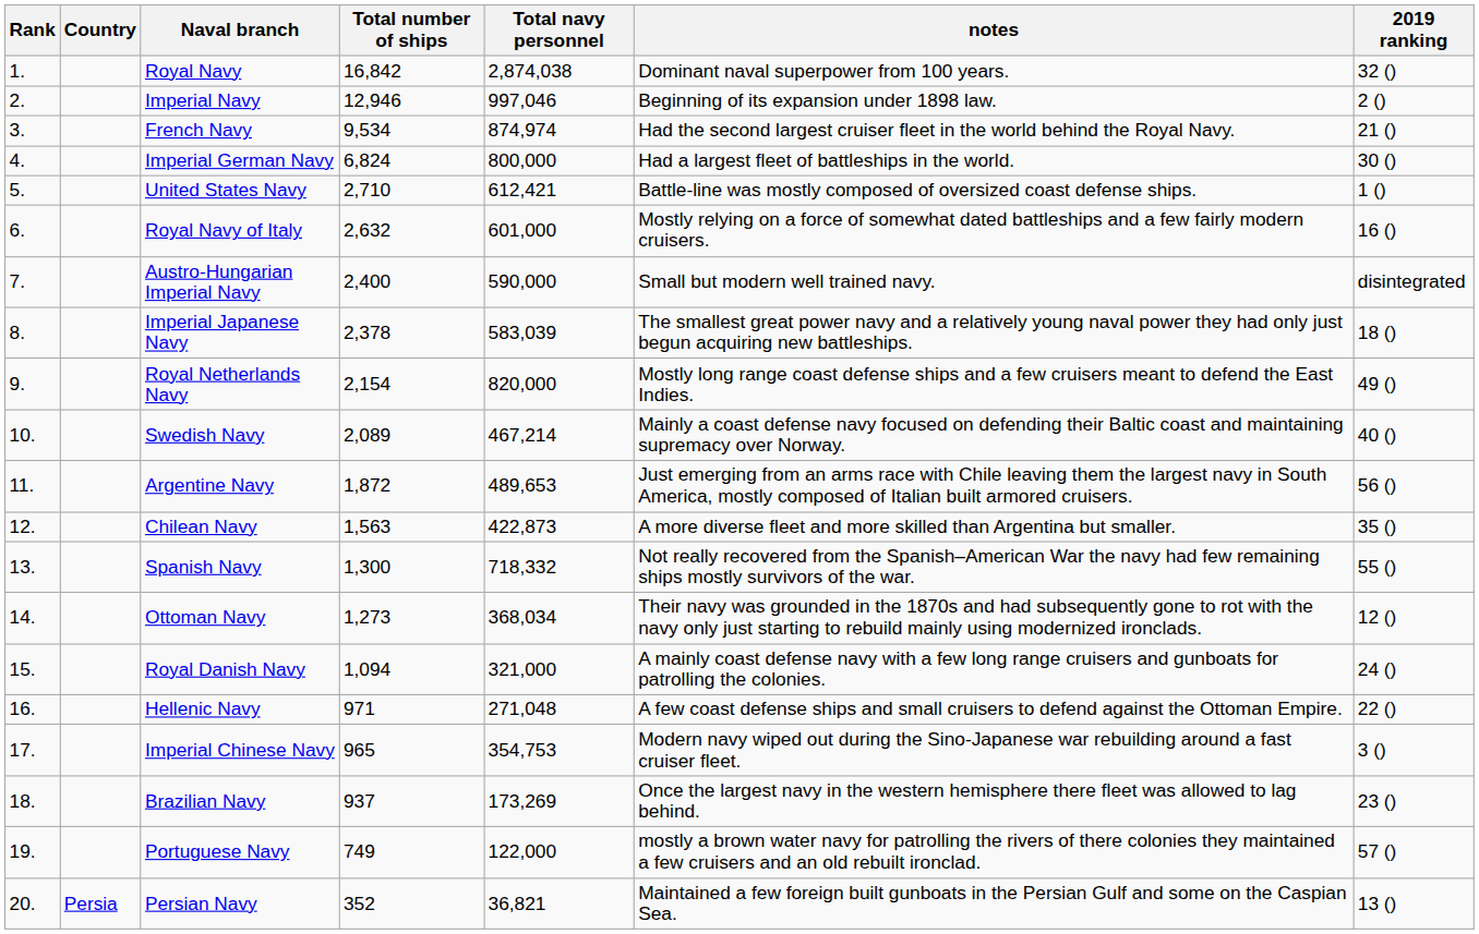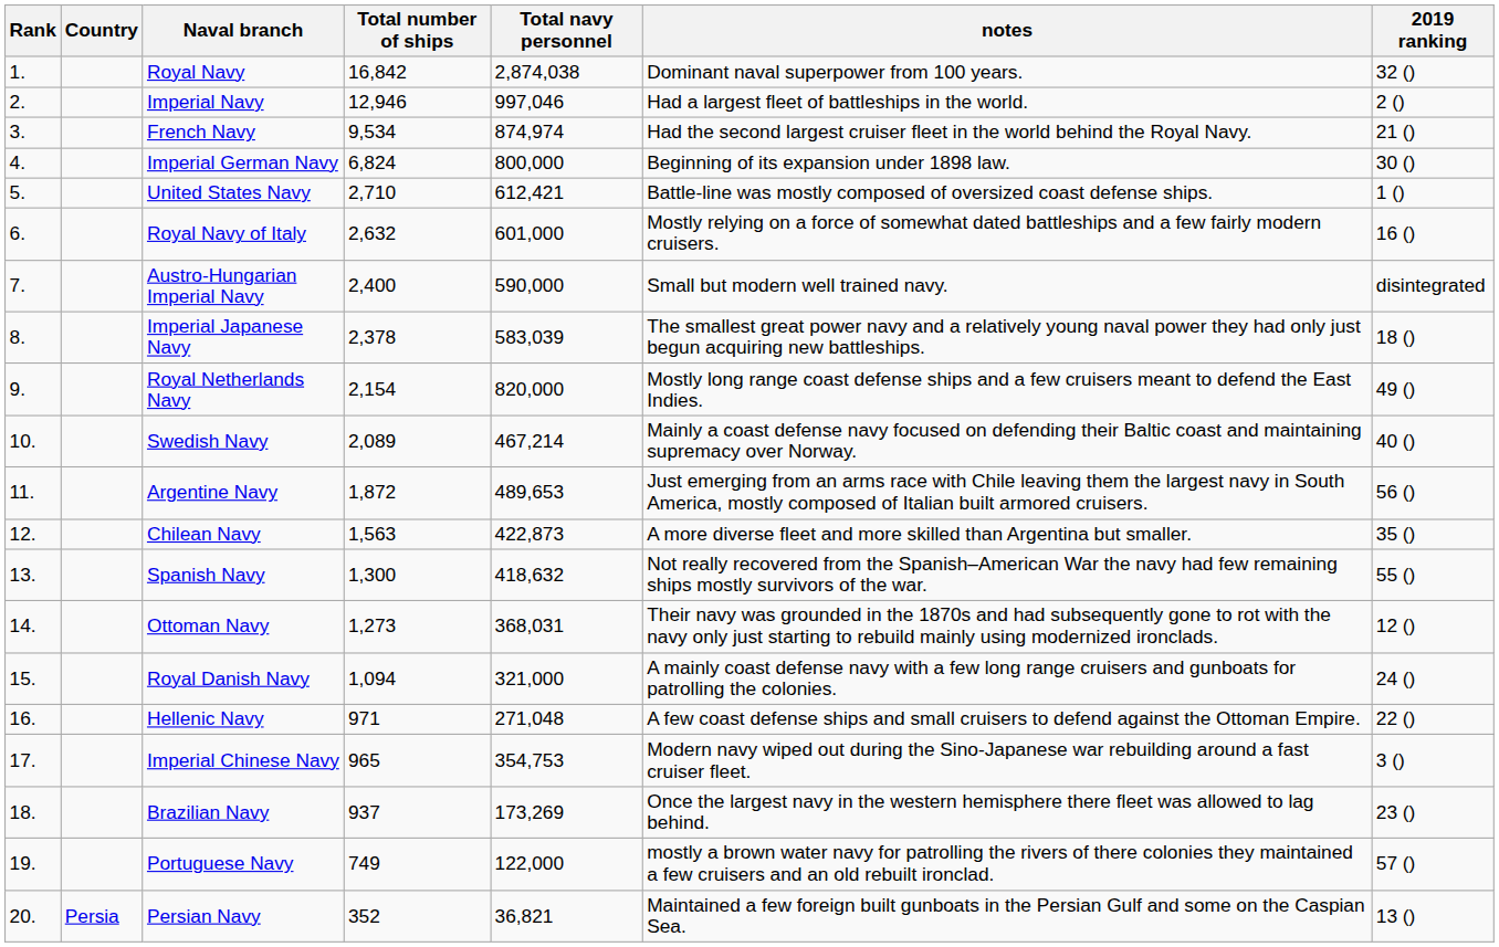 <table class="wikitable sortable">
 <tr>
 <th>Rank</th>
 <th>Country</th>
 <th>Naval branch</th>
 <th>Total number of ships</th>
 <th>Total navy personnel</th>
 <th>notes</th>
 <th>2019 ranking</th>
 </tr>
 <tr>
 <td>1.</td>
 <td></td>
 <td><a href='#'>Royal Navy</a></td>
 <td>16,842</td>
 <td>2,874,038</td>
 <td>Dominant naval superpower from 100 years.</td>
 <td>32 ()</td>
 </tr>
 <tr>
 <td>2.</td>
 <td></td>
 <td><a href='#'>Imperial Navy</a></td>
 <td>12,946</td>
 <td>997,046</td>
-<td>Beginning of its expansion under 1898 law.</td>
+<td>Had a largest fleet of battleships in the world.</td>
 <td>2 ()</td>
 </tr>
 <tr>
 <td>3.</td>
 <td></td>
 <td><a href='#'>French Navy</a></td>
 <td>9,534</td>
 <td>874,974</td>
 <td>Had the second largest cruiser fleet in the world behind the Royal Navy.</td>
 <td>21 ()</td>
 </tr>
 <tr>
 <td>4.</td>
 <td></td>
 <td><a href='#'>Imperial German Navy</a></td>
 <td>6,824</td>
 <td>800,000</td>
-<td>Had a largest fleet of battleships in the world.</td>
+<td>Beginning of its expansion under 1898 law.</td>
 <td>30 ()</td>
 </tr>
 <tr>
 <td>5.</td>
 <td></td>
 <td><a href='#'>United States Navy</a></td>
 <td>2,710</td>
 <td>612,421</td>
 <td>Battle-line was mostly composed of oversized coast defense ships.</td>
 <td>1 ()</td>
 </tr>
 <tr>
 <td>6.</td>
 <td></td>
 <td><a href='#'>Royal Navy of Italy</a></td>
 <td>2,632</td>
 <td>601,000</td>
 <td>Mostly relying on a force of somewhat dated battleships and a few fairly modern cruisers.</td>
 <td>16 ()</td>
 </tr>
 <tr>
 <td>7.</td>
 <td></td>
 <td><a href='#'>Austro-Hungarian Imperial Navy</a></td>
 <td>2,400</td>
 <td>590,000</td>
 <td>Small but modern well trained navy.</td>
 <td>disintegrated</td>
 </tr>
 <tr>
 <td>8.</td>
 <td></td>
 <td><a href='#'>Imperial Japanese Navy</a></td>
 <td>2,378</td>
 <td>583,039</td>
 <td>The smallest great power navy and a relatively young naval power they had only just begun acquiring new battleships.</td>
 <td>18  ()</td>
 </tr>
 <tr>
 <td>9.</td>
 <td></td>
 <td><a href='#'>Royal Netherlands Navy</a></td>
 <td>2,154</td>
 <td>820,000</td>
 <td>Mostly long range coast defense ships and a few cruisers meant to defend the East Indies.</td>
 <td>49 ()</td>
 </tr>
 <tr>
 <td>10.</td>
 <td></td>
 <td><a href='#'>Swedish Navy</a></td>
 <td>2,089</td>
 <td>467,214</td>
 <td>Mainly a coast defense navy focused on defending their Baltic coast and maintaining supremacy over Norway.</td>
 <td>40 ()</td>
 </tr>
 <tr>
 <td>11.</td>
 <td></td>
 <td><a href='#'>Argentine Navy</a></td>
 <td>1,872</td>
 <td>489,653</td>
 <td>Just emerging from an arms race with Chile leaving them the largest navy in South America, mostly composed of Italian built armored cruisers.</td>
 <td>56 ()</td>
 </tr>
 <tr>
 <td>12.</td>
 <td></td>
 <td><a href='#'>Chilean Navy</a></td>
 <td>1,563</td>
 <td>422,873</td>
 <td>A more diverse fleet and more skilled than Argentina but smaller.</td>
 <td>35 ()</td>
 </tr>
 <tr>
 <td>13.</td>
 <td></td>
 <td><a href='#'>Spanish Navy</a></td>
 <td>1,300</td>
-<td>718,332</td>
+<td>418,632</td>
 <td>Not really recovered from the Spanish–American War the navy had few remaining ships mostly survivors of the war.</td>
 <td>55 ()</td>
 </tr>
 <tr>
 <td>14.</td>
 <td></td>
 <td><a href='#'>Ottoman Navy</a></td>
 <td>1,273</td>
-<td>368,034</td>
+<td>368,031</td>
 <td>Their navy was grounded in the 1870s and had subsequently gone to rot with the navy only just starting to rebuild mainly using modernized ironclads.</td>
 <td>12 ()</td>
 </tr>
 <tr>
 <td>15.</td>
 <td></td>
 <td><a href='#'>Royal Danish Navy</a></td>
 <td>1,094</td>
 <td>321,000</td>
 <td>A mainly coast defense navy with a few long range cruisers and gunboats for patrolling the colonies.</td>
 <td>24 ()</td>
 </tr>
 <tr>
 <td>16.</td>
 <td></td>
 <td><a href='#'>Hellenic Navy</a></td>
 <td>971</td>
 <td>271,048</td>
 <td>A few coast defense ships and small cruisers to defend against the Ottoman Empire.</td>
 <td>22 ()</td>
 </tr>
 <tr>
 <td>17.</td>
 <td></td>
 <td><a href='#'>Imperial Chinese Navy</a></td>
 <td>965</td>
 <td>354,753</td>
 <td>Modern navy wiped out during the Sino-Japanese war rebuilding around a fast cruiser fleet.</td>
 <td>3 ()</td>
 </tr>
 <tr>
 <td>18.</td>
 <td></td>
 <td><a href='#'>Brazilian Navy</a></td>
 <td>937</td>
 <td>173,269</td>
 <td>Once the largest navy in the western hemisphere there fleet was allowed to lag behind.</td>
 <td>23 ()</td>
 </tr>
 <tr>
 <td>19.</td>
 <td></td>
 <td><a href='#'>Portuguese Navy</a></td>
 <td>749</td>
 <td>122,000</td>
 <td>mostly a brown water navy for patrolling the rivers of there colonies they maintained a few cruisers and an old rebuilt ironclad.</td>
 <td>57 ()</td>
 </tr>
 <tr>
 <td>20.</td>
 <td> <a href='#'>Persia</a></td>
 <td><a href='#'>Persian Navy</a></td>
 <td>352</td>
 <td>36,821</td>
 <td>Maintained a few foreign built gunboats in the Persian Gulf and some on the Caspian Sea.</td>
 <td>13 ()</td>
 </tr>
 </table>
